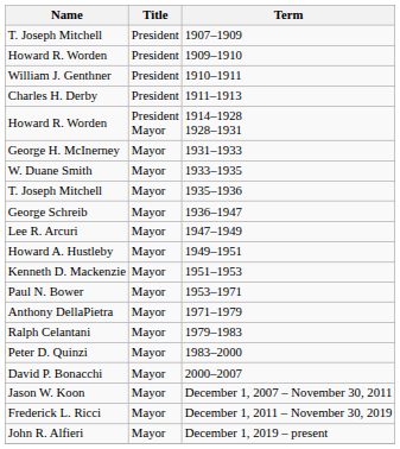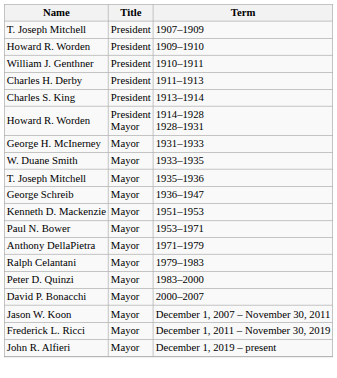 <table class="wikitable">
 <tr>
 <th>Name</th>
 <th>Title</th>
 <th>Term</th>
 </tr>
 <tr>
 <td>T. Joseph Mitchell</td>
 <td>President</td>
 <td>1907–1909</td>
 </tr>
 <tr>
 <td>Howard R. Worden</td>
 <td>President</td>
 <td>1909–1910</td>
 </tr>
 <tr>
 <td>William J. Genthner</td>
 <td>President</td>
 <td>1910–1911</td>
 </tr>
 <tr>
 <td>Charles H. Derby</td>
 <td>President</td>
 <td>1911–1913</td>
 </tr>
 <tr>
+<td>Charles S. King</td>
+<td>President</td>
+<td>1913–1914</td>
+</tr>
+<tr>
 <td>Howard R. Worden</td>
 <td>President<br>Mayor</td>
 <td>1914–1928<br>1928–1931</td>
 </tr>
 <tr>
 <td>George H. McInerney</td>
 <td>Mayor</td>
 <td>1931–1933</td>
 </tr>
 <tr>
 <td>W. Duane Smith</td>
 <td>Mayor</td>
 <td>1933–1935</td>
 </tr>
 <tr>
 <td>T. Joseph Mitchell</td>
 <td>Mayor</td>
 <td>1935–1936</td>
 </tr>
 <tr>
 <td>George Schreib</td>
 <td>Mayor</td>
 <td>1936–1947</td>
-</tr>
-<tr>
-<td>Lee R. Arcuri</td>
-<td>Mayor</td>
-<td>1947–1949</td>
-</tr>
-<tr>
-<td>Howard A. Hustleby</td>
-<td>Mayor</td>
-<td>1949–1951</td>
 </tr>
 <tr>
 <td>Kenneth D. Mackenzie</td>
 <td>Mayor</td>
 <td>1951–1953</td>
 </tr>
 <tr>
 <td>Paul N. Bower</td>
 <td>Mayor</td>
 <td>1953–1971</td>
 </tr>
 <tr>
 <td>Anthony DellaPietra</td>
 <td>Mayor</td>
 <td>1971–1979</td>
 </tr>
 <tr>
 <td>Ralph Celantani</td>
 <td>Mayor</td>
 <td>1979–1983</td>
 </tr>
 <tr>
 <td>Peter D. Quinzi</td>
 <td>Mayor</td>
 <td>1983–2000</td>
 </tr>
 <tr>
 <td>David P. Bonacchi</td>
 <td>Mayor</td>
 <td>2000–2007</td>
 </tr>
 <tr>
 <td>Jason W. Koon</td>
 <td>Mayor</td>
 <td>December 1, 2007 – November 30, 2011</td>
 </tr>
 <tr>
 <td>Frederick L. Ricci</td>
 <td>Mayor</td>
 <td>December 1, 2011 – November 30, 2019</td>
 </tr>
 <tr>
 <td>John R. Alfieri</td>
 <td>Mayor</td>
 <td>December 1, 2019 – present</td>
 </tr>
 <tr>
 </tr>
 </table>
